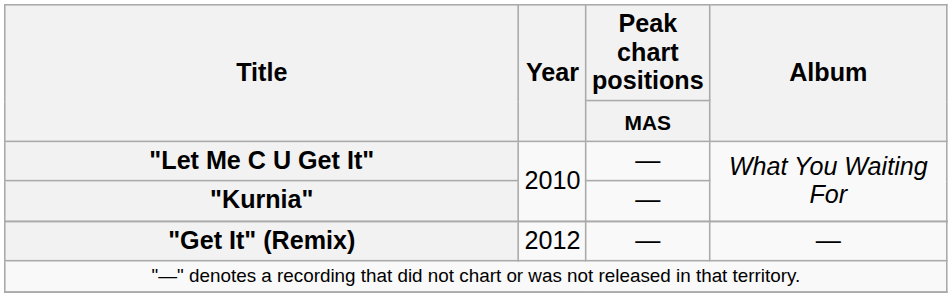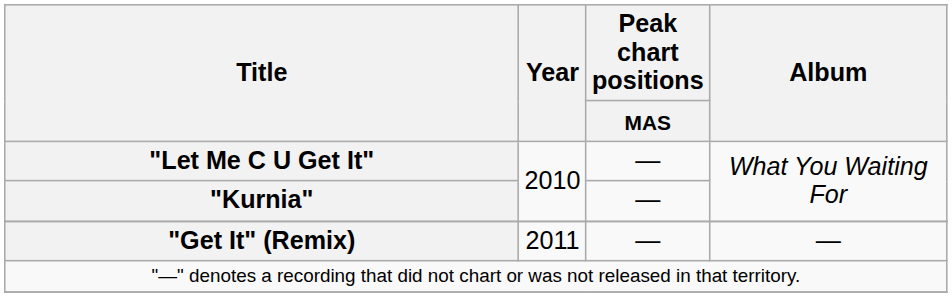 <table class="wikitable plainrowheaders" style="text-align:center;">
 <tr>
 <th scope="col" rowspan="2" style="width:20em;">Title</th>
 <th scope="col" rowspan="2">Year</th>
 <th scope="col" colspan="1">Peak<br>chart<br>positions</th>
 <th scope="col" rowspan="2" style="width:9em;">Album</th>
 </tr>
 <tr>
 <th width="40"><small>MAS</small></th>
 </tr>
 <tr>
 <th scope="row">"Let Me C U Get It"</th>
 <td rowspan="2">2010</td>
 <td>—</td>
 <td rowspan="2"><em>What You Waiting For</em></td>
 </tr>
 <tr>
 <th scope="row">"Kurnia" <br></th>
 <td>—</td>
 </tr>
 <tr>
 </tr>
 <tr>
 <th scope="row">"Get It" (Remix) <br></th>
-<td>2012</td>
+<td>2011</td>
 <td>—</td>
 <td>—</td>
 </tr>
 <tr>
 <td colspan="5" style="font-size:9pt">"—" denotes a recording that did not chart or was not released in that territory.</td>
 </tr>
 <tr>
 </tr>
 </table>
